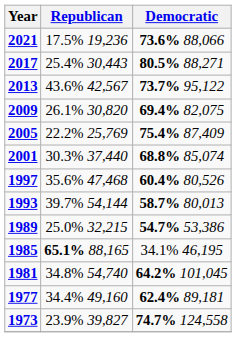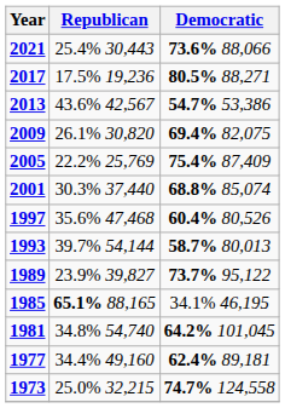 <table class="wikitable" style="float:right; margin: 1em 1em 1em 0;">
 <tr>
 <th>Year</th>
 <th><a href='#'>Republican</a></th>
 <th><a href='#'>Democratic</a></th>
 </tr>
 <tr>
 <td style="text-align:center;" ><strong><a href='#'>2021</a></strong></td>
-<td style="text-align:center;" >17.5% <em>19,236</em></td>
+<td style="text-align:center;" >25.4% <em>30,443</em></td>
 <td style="text-align:center;" ><strong>73.6%</strong> <em>88,066</em></td>
 </tr>
 <tr>
 <td style="text-align:center;" ><strong><a href='#'>2017</a></strong></td>
-<td style="text-align:center;" >25.4% <em>30,443</em></td>
+<td style="text-align:center;" >17.5% <em>19,236</em></td>
 <td style="text-align:center;" ><strong>80.5%</strong> <em>88,271</em></td>
 </tr>
 <tr>
 <td style="text-align:center;" ><strong><a href='#'>2013</a></strong></td>
 <td style="text-align:center;" >43.6% <em>42,567</em></td>
-<td style="text-align:center;" ><strong>73.7% </strong> <em>95,122</em></td>
+<td style="text-align:center;" ><strong>54.7%</strong> <em>53,386</em></td>
 </tr>
 <tr>
 <td style="text-align:center;" ><strong><a href='#'>2009</a></strong></td>
 <td style="text-align:center;" >26.1% <em>30,820</em></td>
 <td style="text-align:center;" ><strong>69.4%</strong> <em>82,075</em></td>
 </tr>
 <tr>
 <td style="text-align:center;" ><strong><a href='#'>2005</a></strong></td>
 <td style="text-align:center;" >22.2% <em>25,769</em></td>
 <td style="text-align:center;" ><strong>75.4%</strong> <em>87,409</em></td>
 </tr>
 <tr>
 <td style="text-align:center;" ><strong><a href='#'>2001</a></strong></td>
 <td style="text-align:center;" >30.3% <em>37,440</em></td>
 <td style="text-align:center;" ><strong>68.8%</strong> <em>85,074</em></td>
 </tr>
 <tr>
 <td style="text-align:center;" ><strong><a href='#'>1997</a></strong></td>
 <td style="text-align:center;" >35.6% <em>47,468</em></td>
 <td style="text-align:center;" ><strong>60.4%</strong> <em>80,526</em></td>
 </tr>
 <tr>
 <td style="text-align:center;" ><strong><a href='#'>1993</a></strong></td>
 <td style="text-align:center;" >39.7% <em>54,144</em></td>
 <td style="text-align:center;" ><strong>58.7%</strong> <em>80,013</em></td>
 </tr>
 <tr>
 <td style="text-align:center;" ><strong><a href='#'>1989</a></strong></td>
-<td style="text-align:center;" >25.0% <em>32,215</em></td>
-<td style="text-align:center;" ><strong>54.7%</strong> <em>53,386</em></td>
+<td style="text-align:center;" >23.9% <em>39,827</em></td>
+<td style="text-align:center;" ><strong>73.7% </strong> <em>95,122</em></td>
 </tr>
 <tr>
 <td style="text-align:center;" ><strong><a href='#'>1985</a></strong></td>
 <td style="text-align:center;" ><strong>65.1% </strong> <em>88,165</em></td>
 <td style="text-align:center;" >34.1% <em>46,195</em></td>
 </tr>
 <tr>
 <td style="text-align:center;" ><strong><a href='#'>1981</a></strong></td>
 <td style="text-align:center;" >34.8% <em>54,740</em></td>
 <td style="text-align:center;" ><strong>64.2%</strong> <em>101,045</em></td>
 </tr>
 <tr>
 <td style="text-align:center;" ><strong><a href='#'>1977</a></strong></td>
 <td style="text-align:center;" >34.4% <em>49,160</em></td>
 <td style="text-align:center;" ><strong>62.4% </strong> <em>89,181</em></td>
 </tr>
 <tr>
 <td style="text-align:center;" ><strong><a href='#'>1973</a></strong></td>
-<td style="text-align:center;" >23.9% <em>39,827</em></td>
+<td style="text-align:center;" >25.0% <em>32,215</em></td>
 <td style="text-align:center;" ><strong>74.7% </strong> <em>124,558</em></td>
 </tr>
 <tr>
 </tr>
 </table>
